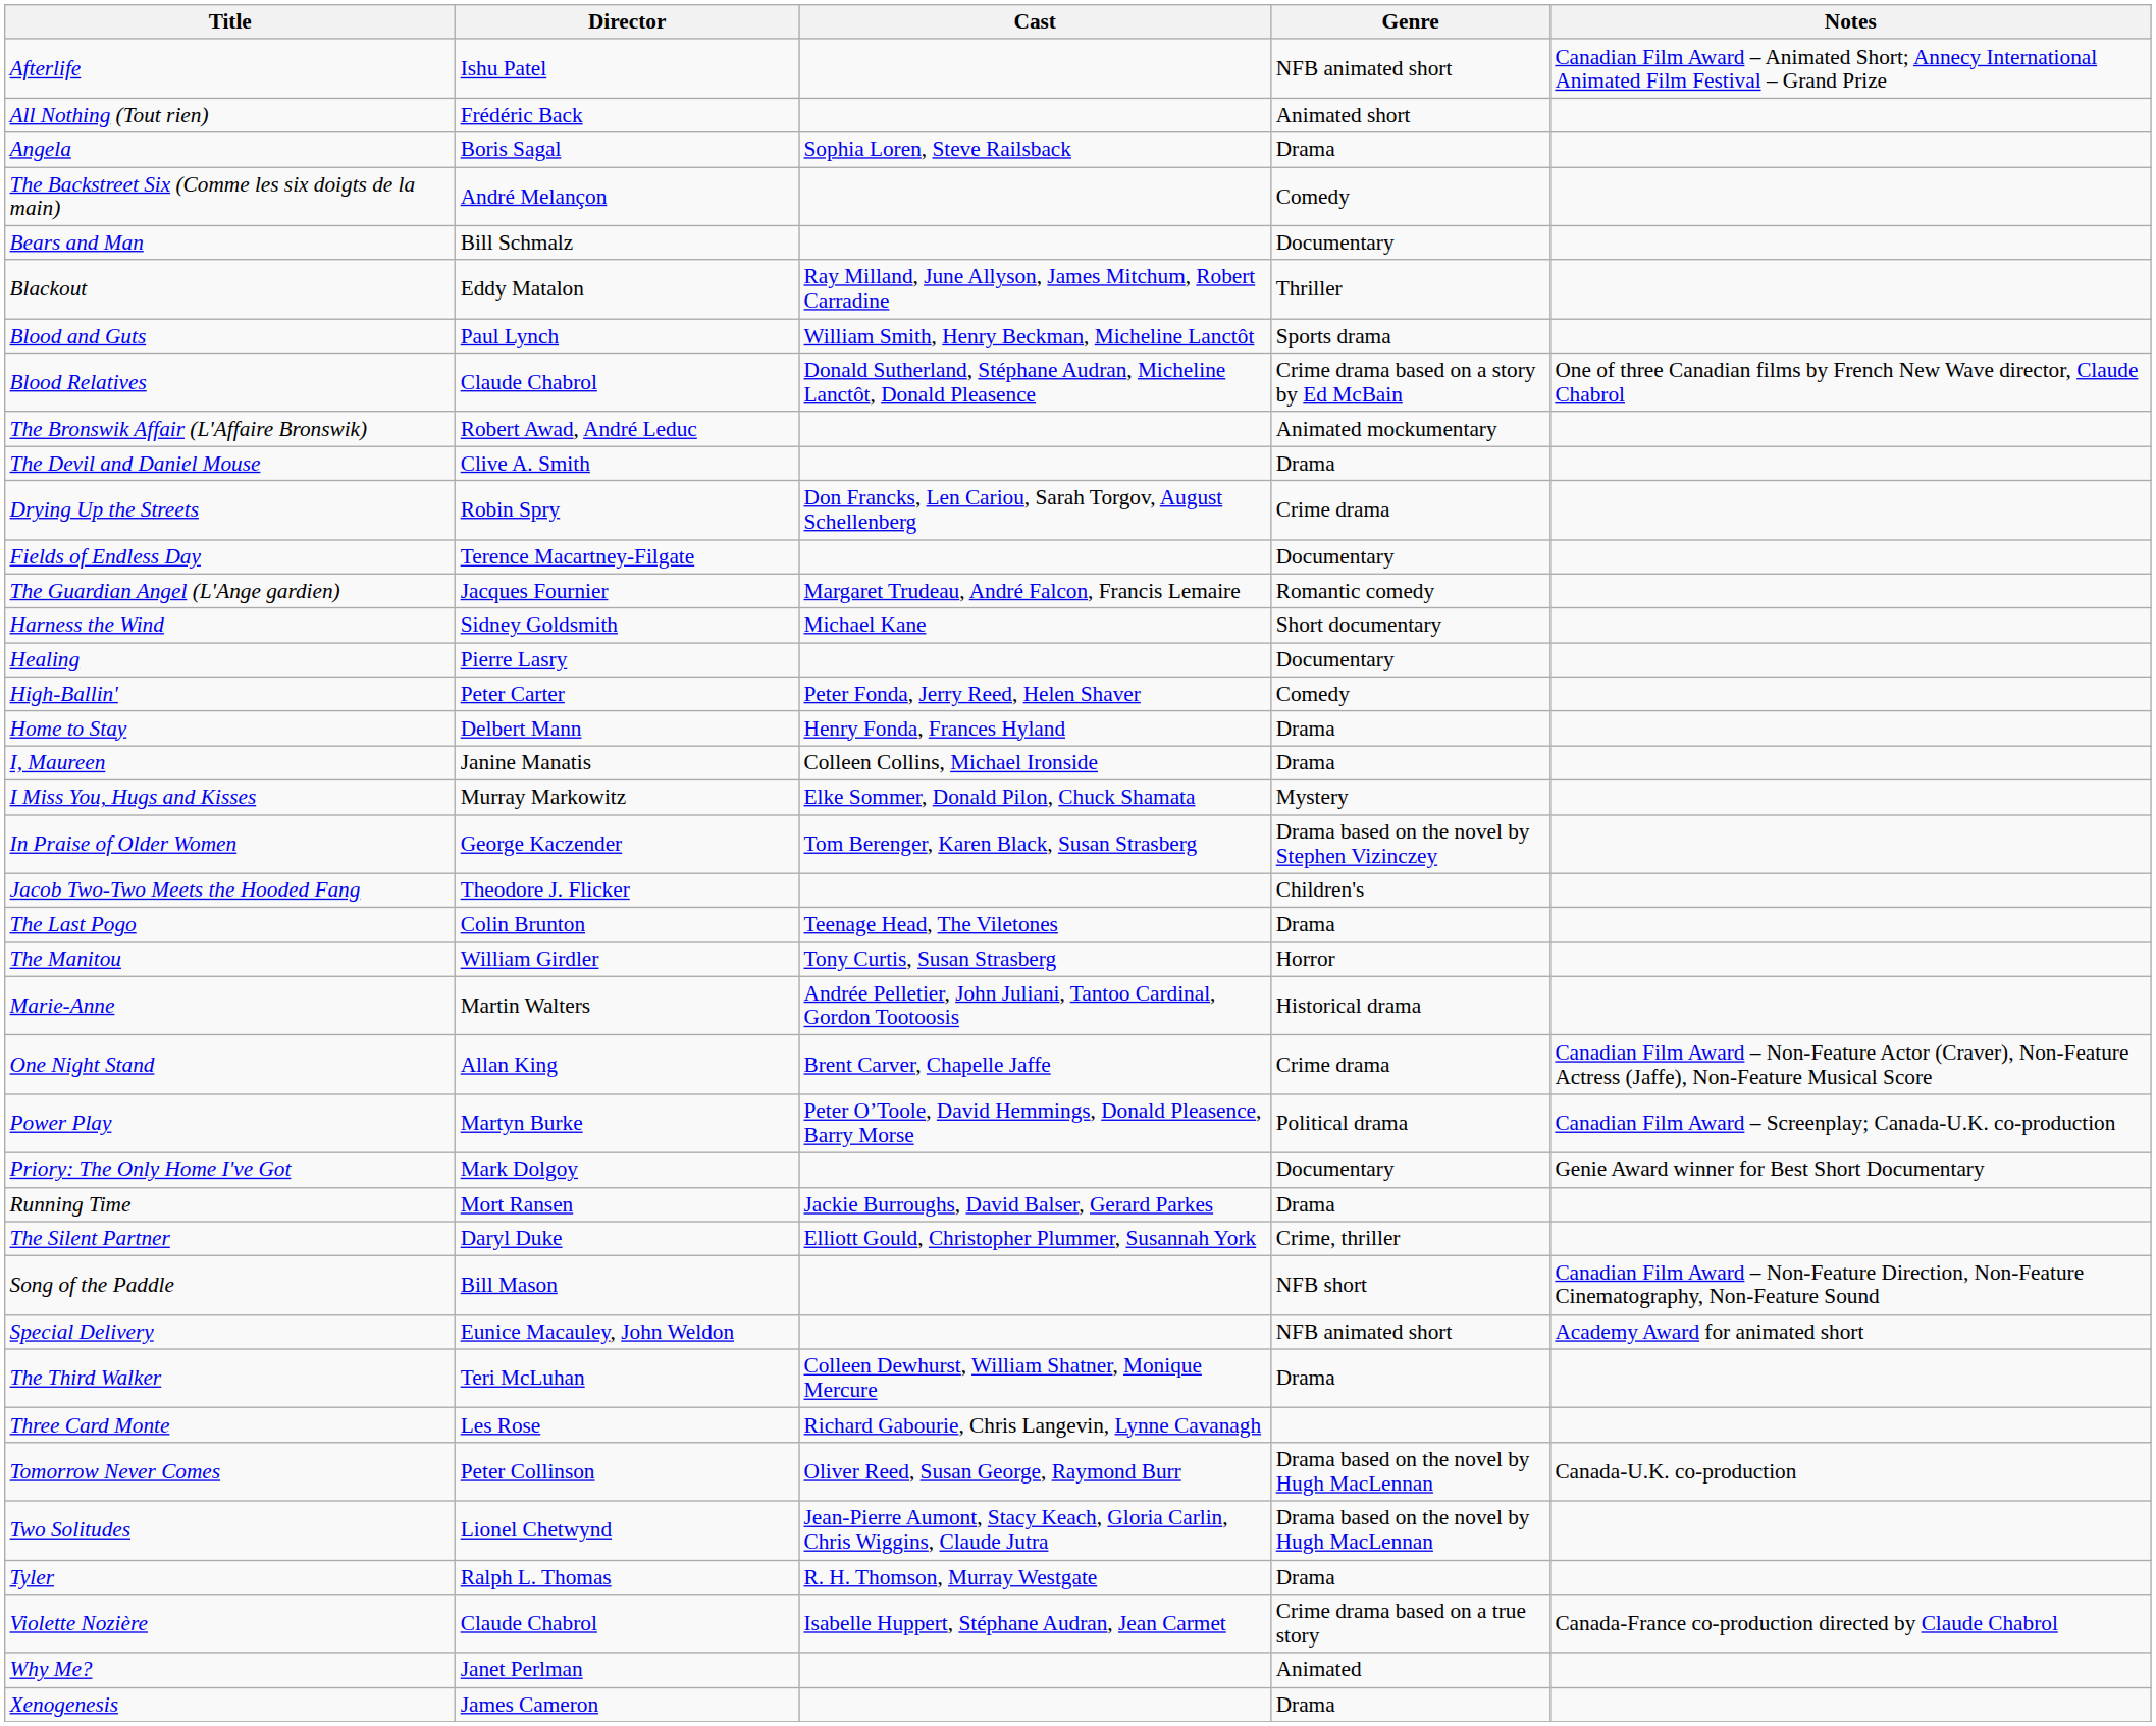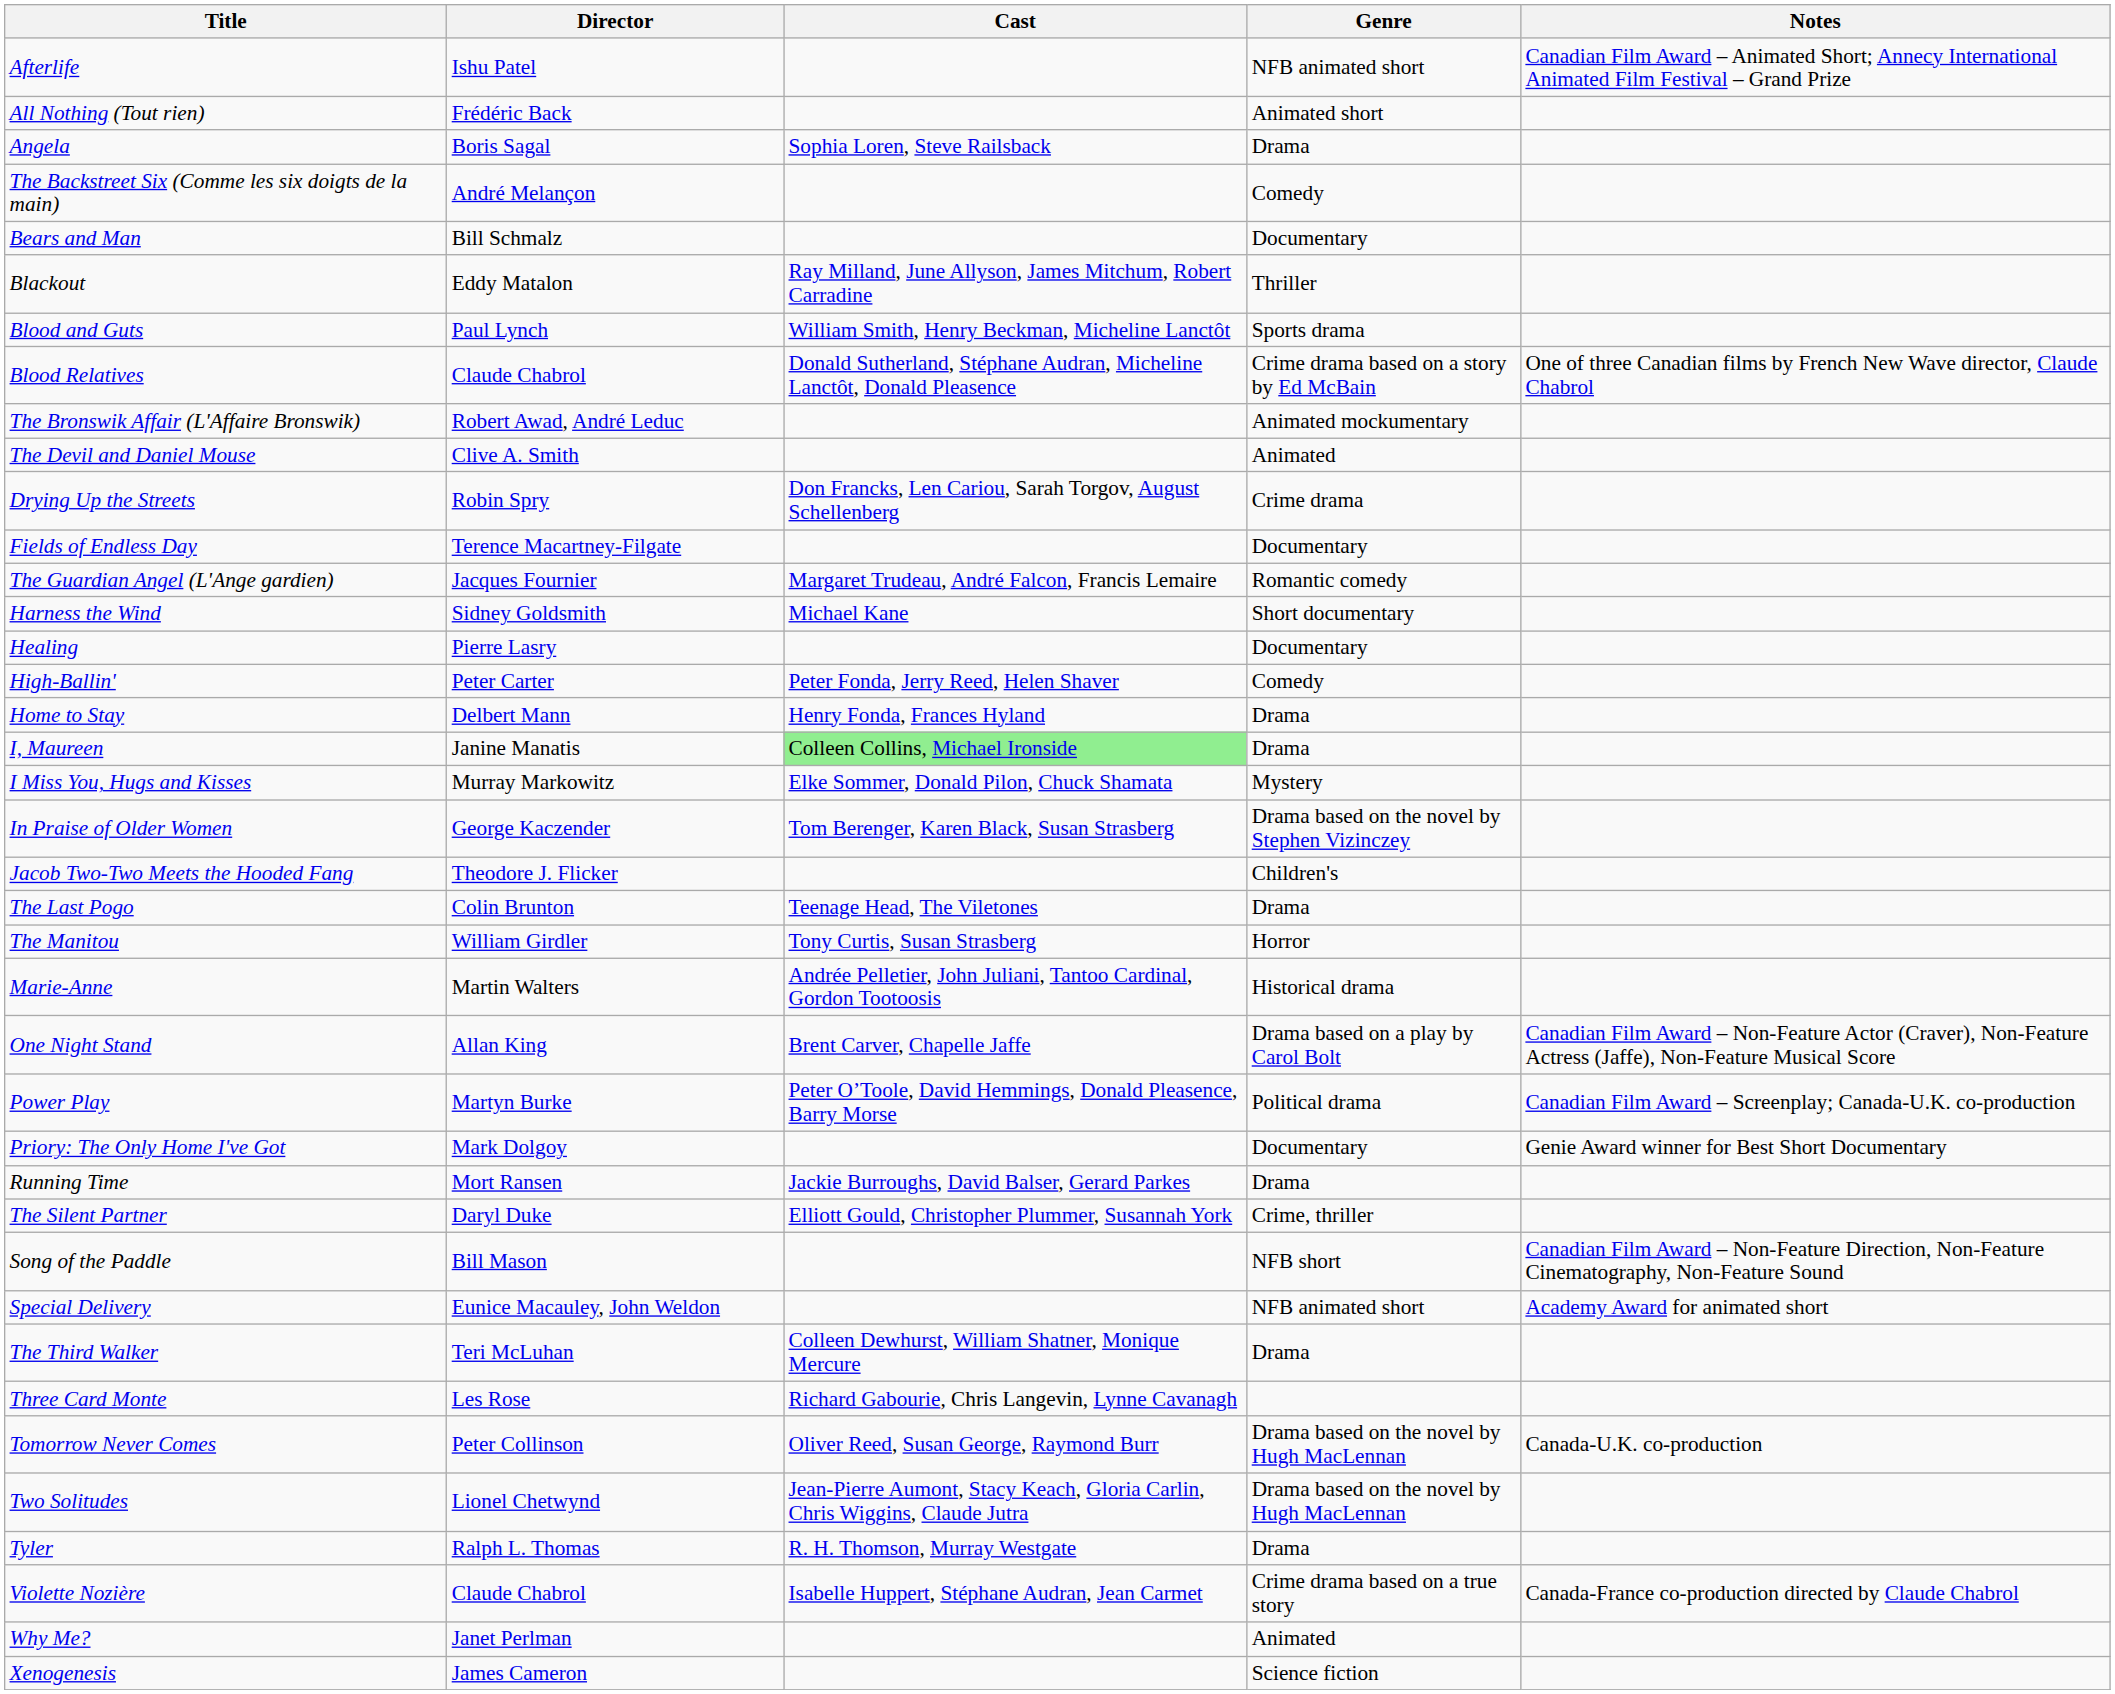 <table class="wikitable" width= "100%">
 <tr>
 <th width=21%>Title</th>
 <th width=16%>Director</th>
 <th width=22%>Cast</th>
 <th width=13%>Genre</th>
 <th width=28%>Notes</th>
 </tr>
 <tr>
 <td><em><a href='#'>Afterlife</a></em></td>
 <td><a href='#'>Ishu Patel</a></td>
 <td></td>
 <td>NFB animated short</td>
 <td><a href='#'>Canadian Film Award</a> – Animated Short; <a href='#'>Annecy International Animated Film Festival</a> – Grand Prize</td>
 </tr>
 <tr>
 <td><em><a href='#'>All Nothing</a> (Tout rien)</em></td>
 <td><a href='#'>Frédéric Back</a></td>
 <td></td>
 <td>Animated short</td>
 <td></td>
 </tr>
 <tr>
 <td><em><a href='#'>Angela</a></em></td>
 <td><a href='#'>Boris Sagal</a></td>
 <td><a href='#'>Sophia Loren</a>, <a href='#'>Steve Railsback</a></td>
 <td>Drama</td>
 <td></td>
 </tr>
 <tr>
 <td><em><a href='#'>The Backstreet Six</a> (Comme les six doigts de la main)</em></td>
 <td><a href='#'>André Melançon</a></td>
 <td></td>
 <td>Comedy</td>
 <td></td>
 </tr>
 <tr>
 <td><em><a href='#'>Bears and Man</a></em></td>
 <td>Bill Schmalz</td>
 <td></td>
 <td>Documentary</td>
 <td></td>
 </tr>
 <tr>
 <td><em>Blackout</em></td>
 <td>Eddy Matalon</td>
 <td><a href='#'>Ray Milland</a>, <a href='#'>June Allyson</a>, <a href='#'>James Mitchum</a>, <a href='#'>Robert Carradine</a></td>
 <td>Thriller</td>
 <td></td>
 </tr>
 <tr>
 <td><em><a href='#'>Blood and Guts</a></em></td>
 <td><a href='#'>Paul Lynch</a></td>
 <td><a href='#'>William Smith</a>, <a href='#'>Henry Beckman</a>, <a href='#'>Micheline Lanctôt</a></td>
 <td>Sports drama</td>
 <td></td>
 </tr>
 <tr>
 <td><em><a href='#'>Blood Relatives</a></em></td>
 <td><a href='#'>Claude Chabrol</a></td>
 <td><a href='#'>Donald Sutherland</a>, <a href='#'>Stéphane Audran</a>, <a href='#'>Micheline Lanctôt</a>, <a href='#'>Donald Pleasence</a></td>
 <td>Crime drama based on a story by <a href='#'>Ed McBain</a></td>
 <td>One of three Canadian films by French New Wave director, <a href='#'>Claude Chabrol</a></td>
 </tr>
 <tr>
 <td><em><a href='#'>The Bronswik Affair</a> (L'Affaire Bronswik)</em></td>
 <td><a href='#'>Robert Awad</a>, <a href='#'>André Leduc</a></td>
 <td></td>
 <td>Animated mockumentary</td>
 <td></td>
 </tr>
 <tr>
 <td><em><a href='#'>The Devil and Daniel Mouse</a></em></td>
 <td><a href='#'>Clive A. Smith</a></td>
 <td></td>
-<td>Drama</td>
+<td>Animated</td>
 <td></td>
 </tr>
 <tr>
 <td><em><a href='#'>Drying Up the Streets</a></em></td>
 <td><a href='#'>Robin Spry</a></td>
 <td><a href='#'>Don Francks</a>, <a href='#'>Len Cariou</a>, Sarah Torgov, <a href='#'>August Schellenberg</a></td>
 <td>Crime drama</td>
 <td></td>
 </tr>
 <tr>
 <td><em><a href='#'>Fields of Endless Day</a></em></td>
 <td><a href='#'>Terence Macartney-Filgate</a></td>
 <td></td>
 <td>Documentary</td>
 <td></td>
 </tr>
 <tr>
 <td><em><a href='#'>The Guardian Angel</a> (L'Ange gardien)</em></td>
 <td><a href='#'>Jacques Fournier</a></td>
 <td><a href='#'>Margaret Trudeau</a>, <a href='#'>André Falcon</a>, Francis Lemaire</td>
 <td>Romantic comedy</td>
 <td></td>
 </tr>
 <tr>
 <td><em><a href='#'>Harness the Wind</a></em></td>
 <td><a href='#'>Sidney Goldsmith</a></td>
 <td><a href='#'>Michael Kane</a></td>
 <td>Short documentary</td>
 <td></td>
 </tr>
 <tr>
 <td><em><a href='#'>Healing</a></em></td>
 <td><a href='#'>Pierre Lasry</a></td>
 <td></td>
 <td>Documentary</td>
 <td></td>
 </tr>
 <tr>
 <td><em><a href='#'>High-Ballin'</a></em></td>
 <td><a href='#'>Peter Carter</a></td>
 <td><a href='#'>Peter Fonda</a>, <a href='#'>Jerry Reed</a>, <a href='#'>Helen Shaver</a></td>
 <td>Comedy</td>
 <td></td>
 </tr>
 <tr>
 <td><em><a href='#'>Home to Stay</a></em></td>
 <td><a href='#'>Delbert Mann</a></td>
 <td><a href='#'>Henry Fonda</a>, <a href='#'>Frances Hyland</a></td>
 <td>Drama</td>
 <td></td>
 </tr>
 <tr>
 <td><em><a href='#'>I, Maureen</a></em></td>
 <td>Janine Manatis</td>
-<td>Colleen Collins, <a href='#'>Michael Ironside</a></td>
+<td style="background: lightgreen;">Colleen Collins, <a href='#'>Michael Ironside</a></td>
 <td>Drama</td>
 <td></td>
 </tr>
 <tr>
 <td><em><a href='#'>I Miss You, Hugs and Kisses</a></em></td>
 <td>Murray Markowitz</td>
 <td><a href='#'>Elke Sommer</a>, <a href='#'>Donald Pilon</a>, <a href='#'>Chuck Shamata</a></td>
 <td>Mystery</td>
 <td></td>
 </tr>
 <tr>
 <td><em><a href='#'>In Praise of Older Women</a></em></td>
 <td><a href='#'>George Kaczender</a></td>
 <td><a href='#'>Tom Berenger</a>, <a href='#'>Karen Black</a>, <a href='#'>Susan Strasberg</a></td>
 <td>Drama based on the novel by <a href='#'>Stephen Vizinczey</a></td>
 <td></td>
 </tr>
 <tr>
 <td><em><a href='#'>Jacob Two-Two Meets the Hooded Fang</a></em></td>
 <td><a href='#'>Theodore J. Flicker</a></td>
 <td></td>
 <td>Children's</td>
 <td></td>
 </tr>
 <tr>
 <td><em><a href='#'>The Last Pogo</a></em></td>
 <td><a href='#'>Colin Brunton</a></td>
 <td><a href='#'>Teenage Head</a>, <a href='#'>The Viletones</a></td>
 <td>Drama</td>
 <td></td>
 </tr>
 <tr>
 <td><em><a href='#'>The Manitou</a></em></td>
 <td><a href='#'>William Girdler</a></td>
 <td><a href='#'>Tony Curtis</a>, <a href='#'>Susan Strasberg</a></td>
 <td>Horror</td>
 <td></td>
 </tr>
 <tr>
 <td><em><a href='#'>Marie-Anne</a></em></td>
 <td>Martin Walters</td>
 <td><a href='#'>Andrée Pelletier</a>, <a href='#'>John Juliani</a>, <a href='#'>Tantoo Cardinal</a>, <a href='#'>Gordon Tootoosis</a></td>
 <td>Historical drama</td>
 <td></td>
 </tr>
 <tr>
 <td><em><a href='#'>One Night Stand</a></em></td>
 <td><a href='#'>Allan King</a></td>
 <td><a href='#'>Brent Carver</a>, <a href='#'>Chapelle Jaffe</a></td>
-<td>Crime drama</td>
+<td>Drama based on a play by <a href='#'>Carol Bolt</a></td>
 <td><a href='#'>Canadian Film Award</a> – Non-Feature Actor (Craver), Non-Feature Actress (Jaffe), Non-Feature Musical Score</td>
 </tr>
 <tr>
 <td><em><a href='#'>Power Play</a></em></td>
 <td><a href='#'>Martyn Burke</a></td>
 <td><a href='#'>Peter O’Toole</a>, <a href='#'>David Hemmings</a>, <a href='#'>Donald Pleasence</a>, <a href='#'>Barry Morse</a></td>
 <td>Political drama</td>
 <td><a href='#'>Canadian Film Award</a> – Screenplay; Canada-U.K. co-production</td>
 </tr>
 <tr>
 <td><em><a href='#'>Priory: The Only Home I've Got</a></em></td>
 <td><a href='#'>Mark Dolgoy</a></td>
 <td></td>
 <td>Documentary</td>
 <td>Genie Award winner for Best Short Documentary</td>
 </tr>
 <tr>
 <td><em>Running Time</em></td>
 <td><a href='#'>Mort Ransen</a></td>
 <td><a href='#'>Jackie Burroughs</a>, <a href='#'>David Balser</a>, <a href='#'>Gerard Parkes</a></td>
 <td>Drama</td>
 <td></td>
 </tr>
 <tr>
 <td><em><a href='#'>The Silent Partner</a></em></td>
 <td><a href='#'>Daryl Duke</a></td>
 <td><a href='#'>Elliott Gould</a>, <a href='#'>Christopher Plummer</a>, <a href='#'>Susannah York</a></td>
 <td>Crime, thriller</td>
 <td></td>
 </tr>
 <tr>
 <td><em>Song of the Paddle</em></td>
 <td><a href='#'>Bill Mason</a></td>
 <td></td>
 <td>NFB short</td>
 <td><a href='#'>Canadian Film Award</a> – Non-Feature Direction, Non-Feature Cinematography, Non-Feature Sound</td>
 </tr>
 <tr>
 <td><em><a href='#'>Special Delivery</a></em></td>
 <td><a href='#'>Eunice Macauley</a>, <a href='#'>John Weldon</a></td>
 <td></td>
 <td>NFB animated short</td>
 <td><a href='#'>Academy Award</a> for animated short</td>
 </tr>
 <tr>
 <td><em><a href='#'>The Third Walker</a></em></td>
 <td><a href='#'>Teri McLuhan</a></td>
 <td><a href='#'>Colleen Dewhurst</a>, <a href='#'>William Shatner</a>, <a href='#'>Monique Mercure</a></td>
 <td>Drama</td>
 <td></td>
 </tr>
 <tr>
 <td><em><a href='#'>Three Card Monte</a></em></td>
 <td><a href='#'>Les Rose</a></td>
 <td><a href='#'>Richard Gabourie</a>, Chris Langevin, <a href='#'>Lynne Cavanagh</a></td>
 <td></td>
 <td></td>
 </tr>
 <tr>
 <td><em><a href='#'>Tomorrow Never Comes</a></em></td>
 <td><a href='#'>Peter Collinson</a></td>
 <td><a href='#'>Oliver Reed</a>, <a href='#'>Susan George</a>, <a href='#'>Raymond Burr</a></td>
 <td>Drama based on the novel by <a href='#'>Hugh MacLennan</a></td>
 <td>Canada-U.K. co-production</td>
 </tr>
 <tr>
 <td><em><a href='#'>Two Solitudes</a></em></td>
 <td><a href='#'>Lionel Chetwynd</a></td>
 <td><a href='#'>Jean-Pierre Aumont</a>, <a href='#'>Stacy Keach</a>, <a href='#'>Gloria Carlin</a>, <a href='#'>Chris Wiggins</a>, <a href='#'>Claude Jutra</a></td>
 <td>Drama based on the novel by <a href='#'>Hugh MacLennan</a></td>
 <td></td>
 </tr>
 <tr>
 <td><em><a href='#'>Tyler</a></em></td>
 <td><a href='#'>Ralph L. Thomas</a></td>
 <td><a href='#'>R. H. Thomson</a>, <a href='#'>Murray Westgate</a></td>
 <td>Drama</td>
 <td></td>
 </tr>
 <tr>
 <td><em><a href='#'>Violette Nozière</a></em></td>
 <td><a href='#'>Claude Chabrol</a></td>
 <td><a href='#'>Isabelle Huppert</a>, <a href='#'>Stéphane Audran</a>, <a href='#'>Jean Carmet</a></td>
 <td>Crime drama based on a true story</td>
 <td>Canada-France co-production directed by <a href='#'>Claude Chabrol</a></td>
 </tr>
 <tr>
 <td><em><a href='#'>Why Me?</a></em></td>
 <td><a href='#'>Janet Perlman</a></td>
 <td></td>
 <td>Animated</td>
 <td></td>
 </tr>
 <tr>
 <td><em><a href='#'>Xenogenesis</a></em></td>
 <td><a href='#'>James Cameron</a></td>
 <td></td>
-<td>Drama</td>
+<td>Science fiction</td>
 <td></td>
 </tr>
 </table>
